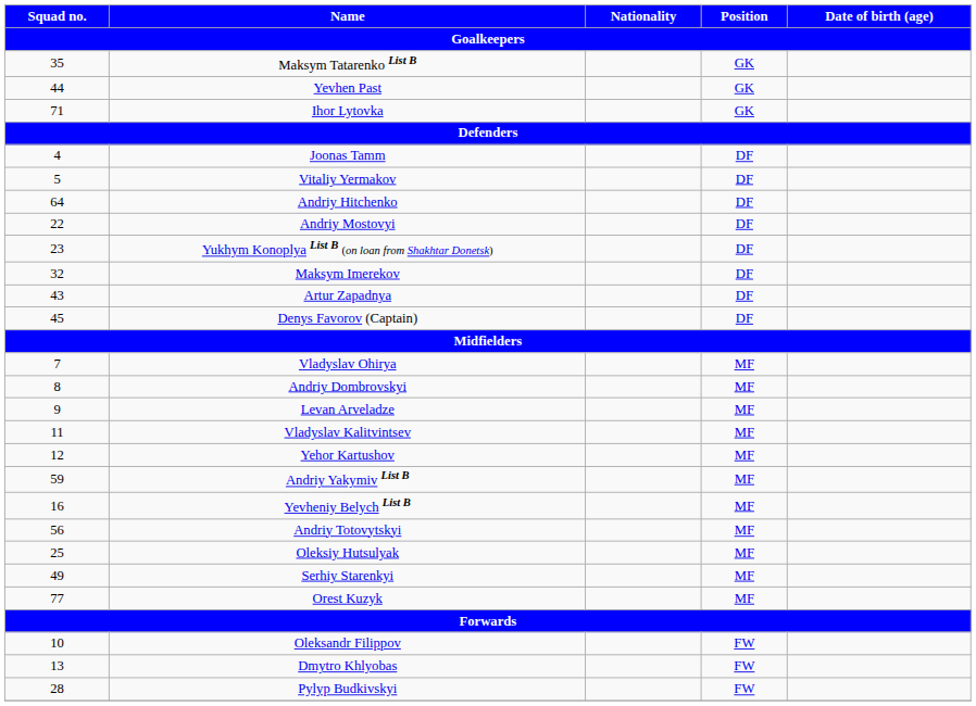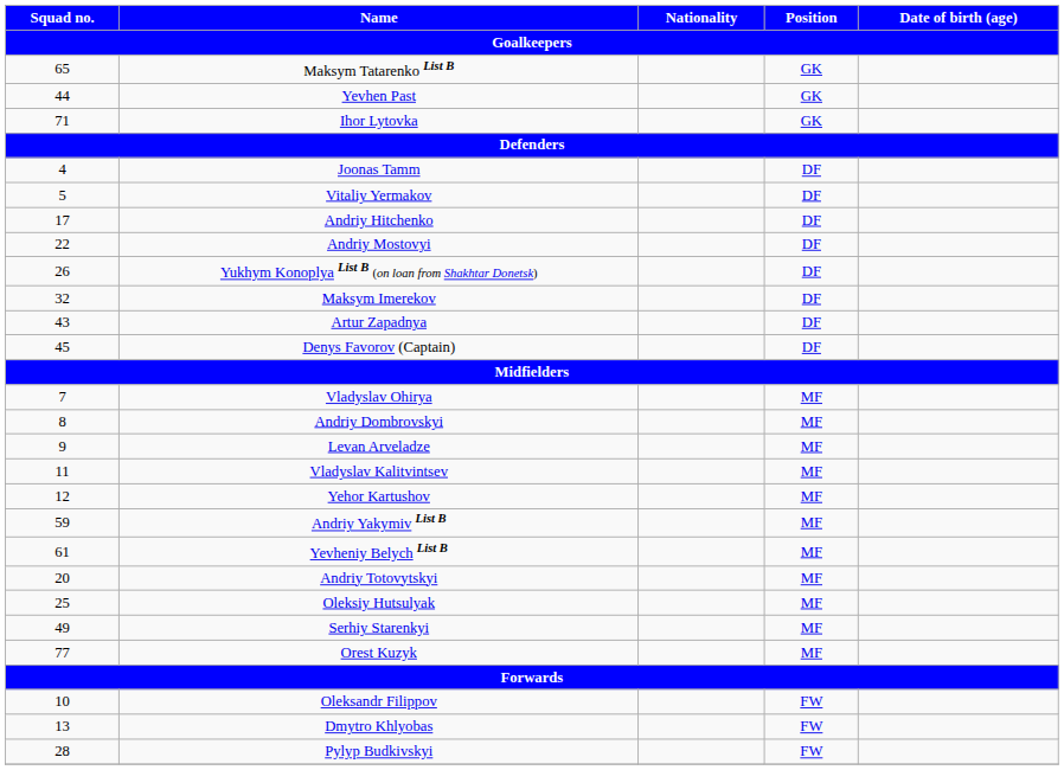 <table class="wikitable" style="text-align:center; font-size:90%; width:80%">
 <tr>
 <th style="background:blue; color:white; text-align:center">Squad no.</th>
 <th style="background:blue; color:white; text-align:center">Name</th>
 <th style="background:blue; color:white; text-align:center">Nationality</th>
 <th style="background:blue; color:white; text-align:center">Position</th>
 <th style="background:blue; color:white; text-align:center">Date of birth (age)</th>
 </tr>
 <tr>
 <th colspan="6" style="background:blue; color:white; text-align:center">Goalkeepers</th>
 </tr>
 <tr>
-<td>35</td>
+<td>65</td>
 <td>Maksym Tatarenko <sup><strong><em>List B</em></strong></sup></td>
 <td></td>
 <td><a href='#'>GK</a></td>
 <td></td>
 </tr>
 <tr>
 <td>44</td>
 <td><a href='#'>Yevhen Past</a></td>
 <td></td>
 <td><a href='#'>GK</a></td>
 <td></td>
 </tr>
 <tr>
 <td>71</td>
 <td><a href='#'>Ihor Lytovka</a></td>
 <td></td>
 <td><a href='#'>GK</a></td>
 <td></td>
 </tr>
 <tr>
 <th colspan="6" style="background:blue; color:white; text-align:center">Defenders</th>
 </tr>
 <tr>
 <td>4</td>
 <td><a href='#'>Joonas Tamm</a></td>
 <td></td>
 <td><a href='#'>DF</a></td>
 <td></td>
 </tr>
 <tr>
 <td>5</td>
 <td><a href='#'>Vitaliy Yermakov</a></td>
 <td></td>
 <td><a href='#'>DF</a></td>
 <td></td>
 </tr>
 <tr>
-<td>64</td>
+<td>17</td>
 <td><a href='#'>Andriy Hitchenko</a></td>
 <td></td>
 <td><a href='#'>DF</a></td>
 <td></td>
 </tr>
 <tr>
 <td>22</td>
 <td><a href='#'>Andriy Mostovyi</a></td>
 <td></td>
 <td><a href='#'>DF</a></td>
 <td></td>
 </tr>
 <tr>
-<td>23</td>
+<td>26</td>
 <td><a href='#'>Yukhym Konoplya</a> <sup><strong><em>List B</em></strong></sup> <small>(<em>on loan from <a href='#'>Shakhtar Donetsk</a></em>)</small></td>
 <td></td>
 <td><a href='#'>DF</a></td>
 <td></td>
 </tr>
 <tr>
 <td>32</td>
 <td><a href='#'>Maksym Imerekov</a></td>
 <td></td>
 <td><a href='#'>DF</a></td>
 <td></td>
 </tr>
 <tr>
 <td>43</td>
 <td><a href='#'>Artur Zapadnya</a></td>
 <td></td>
 <td><a href='#'>DF</a></td>
 <td></td>
 </tr>
 <tr>
 <td>45</td>
 <td><a href='#'>Denys Favorov</a> (Captain)</td>
 <td></td>
 <td><a href='#'>DF</a></td>
 <td></td>
 </tr>
 <tr>
 <th colspan="6" style="background:blue; color:white; text-align:center">Midfielders</th>
 </tr>
 <tr>
 <td>7</td>
 <td><a href='#'>Vladyslav Ohirya</a></td>
 <td></td>
 <td><a href='#'>MF</a></td>
 <td></td>
 </tr>
 <tr>
 <td>8</td>
 <td><a href='#'>Andriy Dombrovskyi</a></td>
 <td></td>
 <td><a href='#'>MF</a></td>
 <td></td>
 </tr>
 <tr>
 <td>9</td>
 <td><a href='#'>Levan Arveladze</a></td>
 <td></td>
 <td><a href='#'>MF</a></td>
 <td></td>
 </tr>
 <tr>
 <td>11</td>
 <td><a href='#'>Vladyslav Kalitvintsev</a></td>
 <td></td>
 <td><a href='#'>MF</a></td>
 <td></td>
 </tr>
 <tr>
 <td>12</td>
 <td><a href='#'>Yehor Kartushov</a></td>
 <td></td>
 <td><a href='#'>MF</a></td>
 <td></td>
 </tr>
 <tr>
 <td>59</td>
 <td><a href='#'>Andriy Yakymiv</a> <sup><strong><em>List B</em></strong></sup></td>
 <td></td>
 <td><a href='#'>MF</a></td>
 <td></td>
 </tr>
 <tr>
-<td>16</td>
+<td>61</td>
 <td><a href='#'>Yevheniy Belych</a> <sup><strong><em>List B</em></strong></sup></td>
 <td></td>
 <td><a href='#'>MF</a></td>
 <td></td>
 </tr>
 <tr>
-<td>56</td>
+<td>20</td>
 <td><a href='#'>Andriy Totovytskyi</a></td>
 <td></td>
 <td><a href='#'>MF</a></td>
 <td></td>
 </tr>
 <tr>
 <td>25</td>
 <td><a href='#'>Oleksiy Hutsulyak</a></td>
 <td></td>
 <td><a href='#'>MF</a></td>
 <td></td>
 </tr>
 <tr>
 <td>49</td>
 <td><a href='#'>Serhiy Starenkyi</a></td>
 <td></td>
 <td><a href='#'>MF</a></td>
 <td></td>
 </tr>
 <tr>
 <td>77</td>
 <td><a href='#'>Orest Kuzyk</a></td>
 <td></td>
 <td><a href='#'>MF</a></td>
 <td></td>
 </tr>
 <tr>
 <th colspan="7" style="background:blue; color:white; text-align:center">Forwards</th>
 </tr>
 <tr>
 <td>10</td>
 <td><a href='#'>Oleksandr Filippov</a></td>
 <td></td>
 <td><a href='#'>FW</a></td>
 <td></td>
 </tr>
 <tr>
 <td>13</td>
 <td><a href='#'>Dmytro Khlyobas</a></td>
 <td></td>
 <td><a href='#'>FW</a></td>
 <td></td>
 </tr>
 <tr>
 <td>28</td>
 <td><a href='#'>Pylyp Budkivskyi</a></td>
 <td></td>
 <td><a href='#'>FW</a></td>
 <td></td>
 </tr>
 <tr>
 </tr>
 </table>
